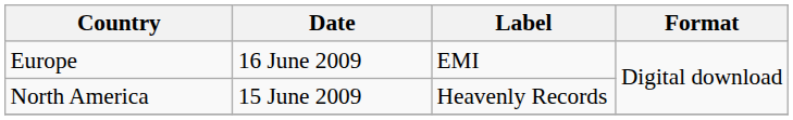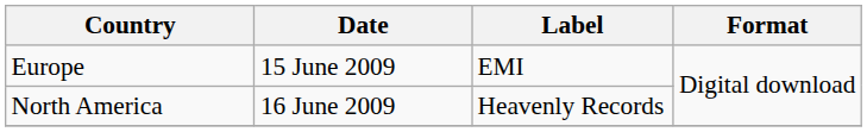 <table class="wikitable">
 <tr>
 <th width="150px">Country</th>
 <th width="130px">Date</th>
 <th width="120px">Label</th>
 <th>Format</th>
 </tr>
 <tr>
 <td>Europe</td>
-<td>16 June 2009</td>
+<td>15 June 2009</td>
 <td>EMI</td>
 <td rowspan="2">Digital download</td>
 </tr>
 <tr>
 <td>North America</td>
-<td>15 June 2009</td>
+<td>16 June 2009</td>
 <td>Heavenly Records</td>
 </tr>
 <tr>
 </tr>
 </table>
